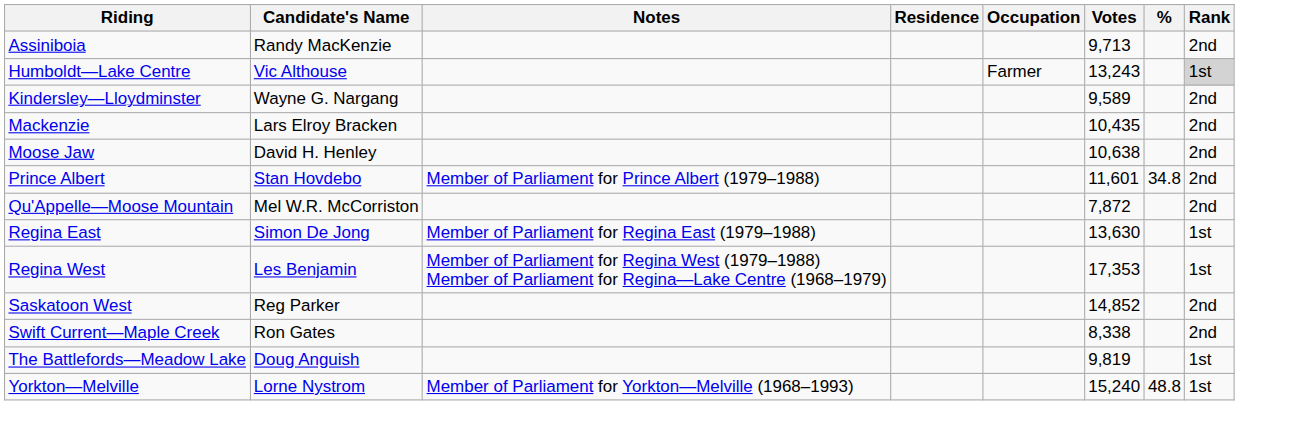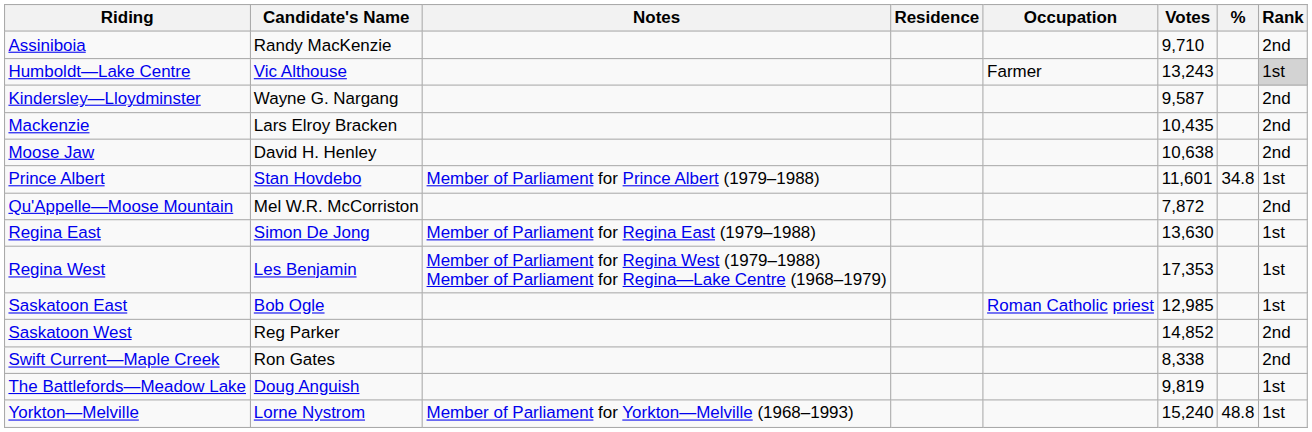 <table class="wikitable sortable">
 <tr>
 <th>Riding<br></th>
 <th>Candidate's Name</th>
 <th>Notes</th>
 <th>Residence</th>
 <th>Occupation</th>
 <th>Votes</th>
 <th>%</th>
 <th>Rank</th>
 </tr>
 <tr>
 <td><a href='#'>Assiniboia</a></td>
 <td>Randy MacKenzie</td>
 <td></td>
 <td></td>
 <td></td>
-<td>9,713</td>
+<td>9,710</td>
 <td></td>
 <td>2nd</td>
 </tr>
 <tr>
 <td><a href='#'>Humboldt—Lake Centre</a></td>
 <td><a href='#'>Vic Althouse</a></td>
 <td></td>
 <td></td>
 <td>Farmer</td>
 <td>13,243</td>
 <td></td>
 <td style="background: lightgrey;">1st</td>
 </tr>
 <tr>
 <td><a href='#'>Kindersley—Lloydminster</a></td>
 <td>Wayne G. Nargang</td>
 <td></td>
 <td></td>
 <td></td>
-<td>9,589</td>
+<td>9,587</td>
 <td></td>
 <td>2nd</td>
 </tr>
 <tr>
 <td><a href='#'>Mackenzie</a></td>
 <td>Lars Elroy Bracken</td>
 <td></td>
 <td></td>
 <td></td>
 <td>10,435</td>
 <td></td>
 <td>2nd</td>
 </tr>
 <tr>
 <td><a href='#'>Moose Jaw</a></td>
 <td>David H. Henley</td>
 <td></td>
 <td></td>
 <td></td>
 <td>10,638</td>
 <td></td>
 <td>2nd</td>
 </tr>
 <tr>
 <td><a href='#'>Prince Albert</a></td>
 <td><a href='#'>Stan Hovdebo</a></td>
 <td><a href='#'>Member of Parliament</a> for <a href='#'>Prince Albert</a> (1979–1988)</td>
 <td></td>
 <td></td>
 <td>11,601</td>
 <td>34.8</td>
-<td>2nd</td>
+<td>1st</td>
 </tr>
 <tr>
 <td><a href='#'>Qu'Appelle—Moose Mountain</a></td>
 <td>Mel W.R. McCorriston</td>
 <td></td>
 <td></td>
 <td></td>
 <td>7,872</td>
 <td></td>
 <td>2nd</td>
 </tr>
 <tr>
 <td><a href='#'>Regina East</a></td>
 <td><a href='#'>Simon De Jong</a></td>
 <td><a href='#'>Member of Parliament</a> for <a href='#'>Regina East</a> (1979–1988)</td>
 <td></td>
 <td></td>
 <td>13,630</td>
 <td></td>
 <td>1st</td>
 </tr>
 <tr>
 <td><a href='#'>Regina West</a></td>
 <td><a href='#'>Les Benjamin</a></td>
 <td><a href='#'>Member of Parliament</a> for <a href='#'>Regina West</a> (1979–1988) <br> <a href='#'>Member of Parliament</a> for <a href='#'>Regina—Lake Centre</a> (1968–1979)</td>
 <td></td>
 <td></td>
 <td>17,353</td>
+<td></td>
+<td>1st</td>
+</tr>
+<tr>
+<td><a href='#'>Saskatoon East</a></td>
+<td><a href='#'>Bob Ogle</a></td>
+<td></td>
+<td></td>
+<td><a href='#'>Roman Catholic</a> <a href='#'>priest</a></td>
+<td>12,985</td>
 <td></td>
 <td>1st</td>
 </tr>
 <tr>
 <td><a href='#'>Saskatoon West</a></td>
 <td>Reg Parker</td>
 <td></td>
 <td></td>
 <td></td>
 <td>14,852</td>
 <td></td>
 <td>2nd</td>
 </tr>
 <tr>
 <td><a href='#'>Swift Current—Maple Creek</a></td>
 <td>Ron Gates</td>
 <td></td>
 <td></td>
 <td></td>
 <td>8,338</td>
 <td></td>
 <td>2nd</td>
 </tr>
 <tr>
 <td><a href='#'>The Battlefords—Meadow Lake</a></td>
 <td><a href='#'>Doug Anguish</a></td>
 <td></td>
 <td></td>
 <td></td>
 <td>9,819</td>
 <td></td>
 <td>1st</td>
 </tr>
 <tr>
 <td><a href='#'>Yorkton—Melville</a></td>
 <td><a href='#'>Lorne Nystrom</a></td>
 <td><a href='#'>Member of Parliament</a> for <a href='#'>Yorkton—Melville</a> (1968–1993)</td>
 <td></td>
 <td></td>
 <td>15,240</td>
 <td>48.8</td>
 <td>1st</td>
 </tr>
 </table>
